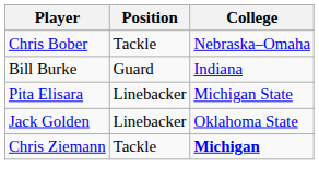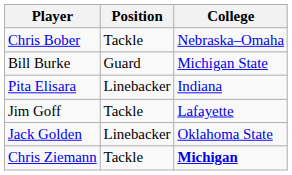 <table class="wikitable">
 <tr>
 <th>Player</th>
 <th>Position</th>
 <th>College</th>
 </tr>
 <tr>
 <td><a href='#'>Chris Bober</a></td>
 <td>Tackle</td>
 <td><a href='#'>Nebraska–Omaha</a></td>
 </tr>
 <tr>
 <td>Bill Burke</td>
 <td>Guard</td>
-<td><a href='#'>Indiana</a></td>
+<td><a href='#'>Michigan State</a></td>
 </tr>
 <tr>
 <td><a href='#'>Pita Elisara</a></td>
 <td>Linebacker</td>
-<td><a href='#'>Michigan State</a></td>
+<td><a href='#'>Indiana</a></td>
+</tr>
+<tr>
+<td>Jim Goff</td>
+<td>Tackle</td>
+<td><a href='#'>Lafayette</a></td>
 </tr>
 <tr>
 <td><a href='#'>Jack Golden</a></td>
 <td>Linebacker</td>
 <td><a href='#'>Oklahoma State</a></td>
 </tr>
 <tr>
 <td><a href='#'>Chris Ziemann</a></td>
 <td>Tackle</td>
 <td><strong><a href='#'>Michigan</a></strong></td>
 </tr>
 </table>
